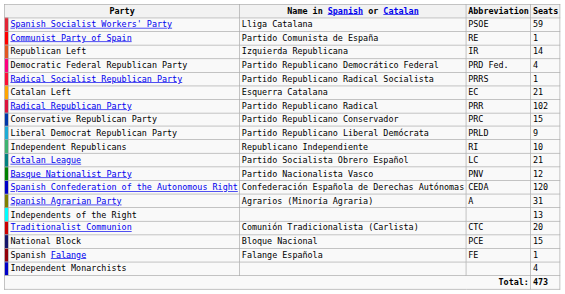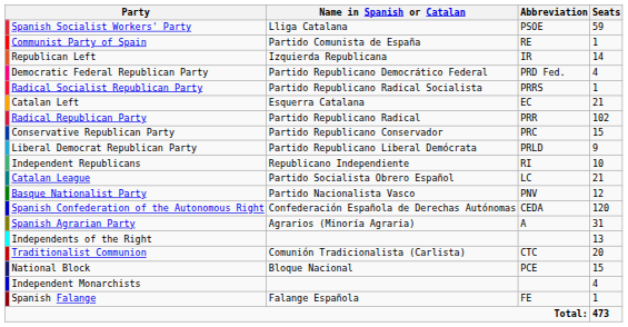 <table class="wikitable" style="font-size: 95%">
 <tr>
 <th colspan=2>Party</th>
 <th>Name in <a href='#'>Spanish</a> or <a href='#'>Catalan</a></th>
 <th>Abbreviation</th>
 <th>Seats</th>
 </tr>
 <tr>
 <td bgcolor="#E32636"></td>
 <td style="text-align: left"><a href='#'>Spanish Socialist Workers' Party</a></td>
 <td>Lliga Catalana</td>
 <td>PSOE</td>
 <td>59</td>
 </tr>
 <tr>
 <td bgcolor="red"></td>
 <td style="text-align: left"><a href='#'>Communist Party of Spain</a></td>
 <td>Partido Comunista de España</td>
 <td>RE</td>
 <td>1</td>
 </tr>
 <tr>
 <td bgcolor="#E25822"></td>
 <td style="text-align: left">Republican Left</td>
 <td>Izquierda Republicana</td>
 <td>IR</td>
 <td>14</td>
 </tr>
 <tr>
 <td bgcolor="#FF007F"></td>
 <td style="text-align: left">Democratic Federal Republican Party</td>
 <td>Partido Republicano Democrático Federal</td>
 <td>PRD Fed.</td>
 <td>4</td>
 </tr>
 <tr>
 <td bgcolor="#FD0E35"></td>
 <td style="text-align: left"><a href='#'>Radical Socialist Republican Party</a></td>
 <td>Partido Republicano Radical Socialista</td>
 <td>PRRS</td>
 <td>1</td>
 </tr>
 <tr>
 <td bgcolor="orange"></td>
 <td style="text-align: left">Catalan Left</td>
 <td>Esquerra Catalana</td>
 <td>EC</td>
 <td>21</td>
 </tr>
 <tr>
 <td bgcolor="#DC143C"></td>
 <td style="text-align: left"><a href='#'>Radical Republican Party</a></td>
 <td>Partido Republicano Radical</td>
 <td>PRR</td>
 <td>102</td>
 </tr>
 <tr>
 <td bgcolor="#0038A8"></td>
 <td style="text-align: left">Conservative Republican Party</td>
 <td>Partido Republicano Conservador</td>
 <td>PRC</td>
 <td>15</td>
 </tr>
 <tr>
 <td bgcolor="#1DACD6"></td>
 <td style="text-align: left">Liberal Democrat Republican Party</td>
 <td>Partido Republicano Liberal Demócrata</td>
 <td>PRLD</td>
 <td>9</td>
 </tr>
 <tr>
 <td bgcolor="#3CB371"></td>
 <td style="text-align: left">Independent Republicans</td>
 <td>Republicano Independiente</td>
 <td>RI</td>
 <td>10</td>
 </tr>
 <tr>
 <td bgcolor="#008080"></td>
 <td style="text-align: left"><a href='#'>Catalan League</a></td>
 <td>Partido Socialista Obrero Español</td>
 <td>LC</td>
 <td>21</td>
 </tr>
 <tr>
 <td bgcolor="#008000"></td>
 <td style="text-align: left"><a href='#'>Basque Nationalist Party</a></td>
 <td>Partido Nacionalista Vasco</td>
 <td>PNV</td>
 <td>12</td>
 </tr>
 <tr>
 <td bgcolor="#0000C8"></td>
 <td style="text-align: left"><a href='#'>Spanish Confederation of the Autonomous Right</a></td>
 <td>Confederación Española de Derechas Autónomas</td>
 <td>CEDA</td>
 <td>120</td>
 </tr>
 <tr>
 <td bgcolor="#808000"></td>
 <td style="text-align: left"><a href='#'>Spanish Agrarian Party</a></td>
 <td>Agrarios (Minoría Agraria)</td>
 <td>A</td>
 <td>31</td>
 </tr>
 <tr>
 <td bgcolor="cyan"></td>
 <td style="text-align: left">Independents of the Right</td>
 <td></td>
 <td></td>
 <td>13</td>
 </tr>
 <tr>
 <td bgcolor="#CC0000"></td>
 <td style="text-align: left"><a href='#'>Traditionalist Communion</a></td>
 <td>Comunión Tradicionalista (Carlista)</td>
 <td>CTC</td>
 <td>20</td>
 </tr>
 <tr>
 <td bgcolor="#16166B"></td>
 <td style="text-align: left">National Block</td>
 <td>Bloque Nacional</td>
 <td>PCE</td>
 <td>15</td>
 </tr>
 <tr>
+<td bgcolor="#0000C8"></td>
+<td style="text-align: left">Independent Monarchists</td>
+<td></td>
+<td></td>
+<td>4</td>
+</tr>
+<tr>
 <td bgcolor="#92000A"></td>
 <td style="text-align: left">Spanish <a href='#'>Falange</a></td>
 <td>Falange Española</td>
 <td>FE</td>
 <td>1</td>
 </tr>
 <tr>
-<td bgcolor="#0000C8"></td>
-<td style="text-align: left">Independent Monarchists</td>
-<td></td>
-<td></td>
-<td>4</td>
-</tr>
-<tr>
 <td colspan=4 style="text-align:right"><strong>Total:</strong></td>
 <td><strong>473</strong></td>
 </tr>
 </table>
